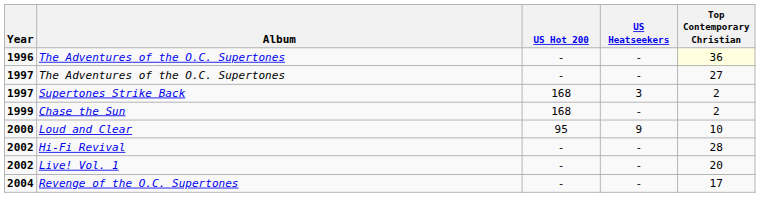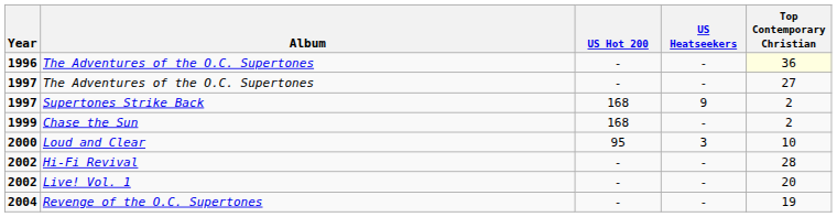 <table class="wikitable" style="width:100%;">
 <tr>
 <th style="vertical-align:bottom; width:30px;">Year</th>
 <th style="vertical-align:bottom;">Album</th>
 <th style="vertical-align:bottom; width:85px;"><small><strong><a href='#'>US Hot 200</a></strong></small></th>
 <th style="vertical-align:bottom; width:85px;"><small><strong><a href='#'>US Heatseekers</a></strong></small></th>
 <th style="vertical-align:bottom; width:85px;"><small><strong>Top Contemporary Christian</strong></small></th>
 </tr>
 <tr>
 <td style="text-align:center;"><strong>1996</strong></td>
 <td><em><a href='#'>The Adventures of the O.C. Supertones</a></em></td>
 <td style="text-align:center;">-</td>
 <td style="text-align:center;">-</td>
 <td style="background: lightyellow; text-align:center;">36</td>
 </tr>
 <tr>
 <td style="text-align:center;"><strong>1997</strong></td>
 <td><em>The Adventures of the O.C. Supertones</em></td>
 <td style="text-align:center;">-</td>
 <td style="text-align:center;">-</td>
 <td style="text-align:center;">27</td>
 </tr>
 <tr>
 <td style="text-align:center;"><strong>1997</strong></td>
 <td><em><a href='#'>Supertones Strike Back</a></em></td>
 <td style="text-align:center;">168</td>
-<td style="text-align:center;">3</td>
+<td style="text-align:center;">9</td>
 <td style="text-align:center;">2</td>
 </tr>
 <tr>
 <td style="text-align:center;"><strong>1999</strong></td>
 <td><em><a href='#'>Chase the Sun</a></em></td>
 <td style="text-align:center;">168</td>
 <td style="text-align:center;">-</td>
 <td style="text-align:center;">2</td>
 </tr>
 <tr>
 <td style="text-align:center;"><strong>2000</strong></td>
 <td><em><a href='#'>Loud and Clear</a></em></td>
 <td style="text-align:center;">95</td>
-<td style="text-align:center;">9</td>
+<td style="text-align:center;">3</td>
 <td style="text-align:center;">10</td>
 </tr>
 <tr>
 <td style="text-align:center;"><strong>2002</strong></td>
 <td><em><a href='#'>Hi-Fi Revival</a></em></td>
 <td style="text-align:center;">-</td>
 <td style="text-align:center;">-</td>
 <td style="text-align:center;">28</td>
 </tr>
 <tr>
 <td style="text-align:center;"><strong>2002</strong></td>
 <td><em><a href='#'>Live! Vol. 1</a></em></td>
 <td style="text-align:center;">-</td>
 <td style="text-align:center;">-</td>
 <td style="text-align:center;">20</td>
 </tr>
 <tr>
 <td style="text-align:center;"><strong>2004</strong></td>
 <td><em><a href='#'>Revenge of the O.C. Supertones</a></em></td>
 <td style="text-align:center;">-</td>
 <td style="text-align:center;">-</td>
-<td style="text-align:center;">17</td>
+<td style="text-align:center;">19</td>
 </tr>
 </table>
